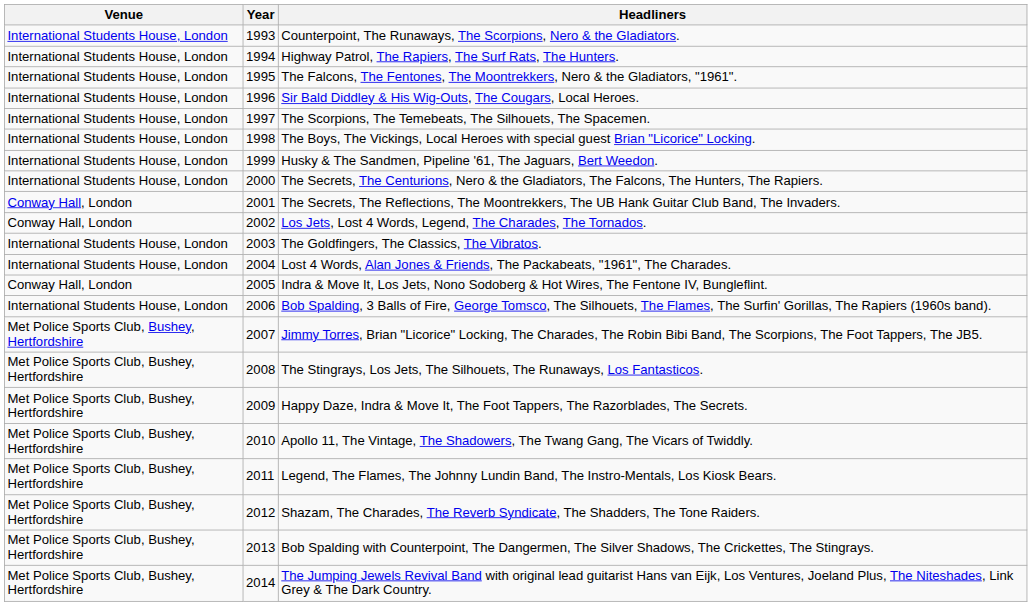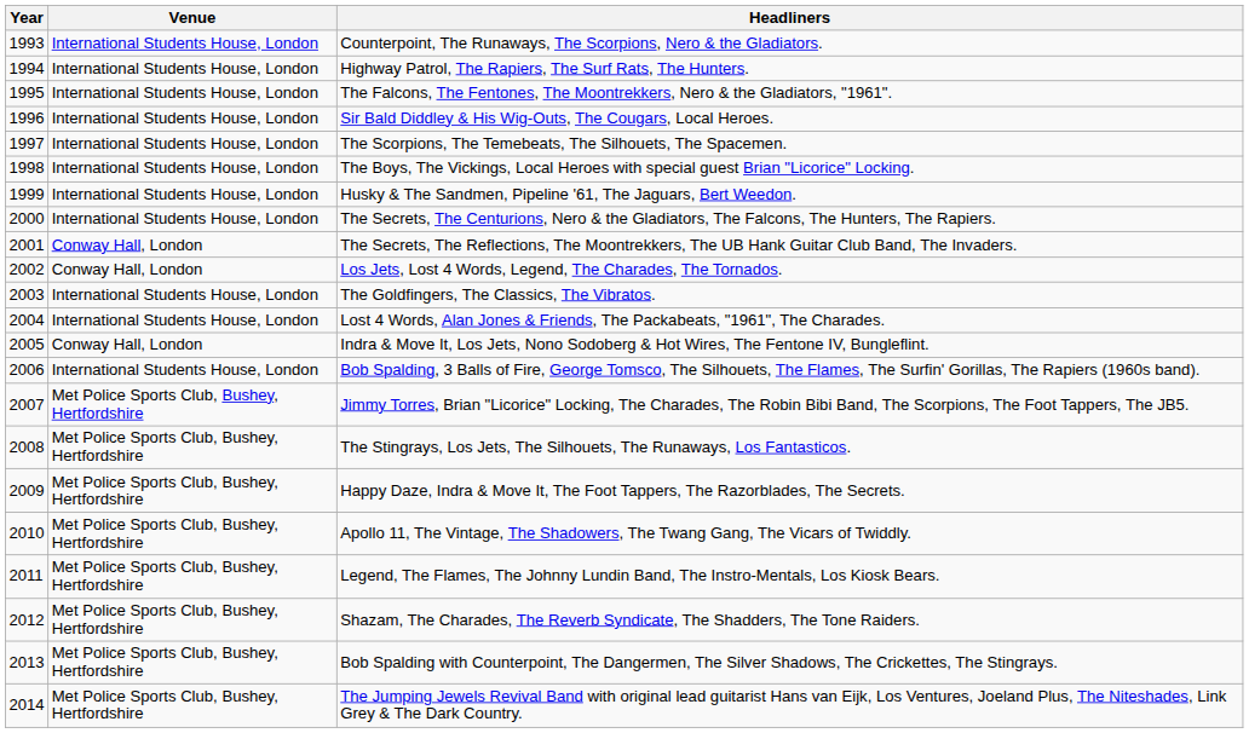 <table class="wikitable">
 <tr>
+<th>Year</th>
 <th>Venue</th>
-<th>Year</th>
 <th>Headliners</th>
 </tr>
 <tr>
+<td>1993</td>
 <td><a href='#'>International Students House, London</a></td>
-<td>1993</td>
 <td>Counterpoint, The Runaways, <a href='#'>The Scorpions</a>, <a href='#'>Nero & the Gladiators</a>.</td>
 </tr>
 <tr>
+<td>1994</td>
 <td>International Students House, London</td>
-<td>1994</td>
 <td>Highway Patrol, <a href='#'>The Rapiers</a>, <a href='#'>The Surf Rats</a>, <a href='#'>The Hunters</a>.</td>
 </tr>
 <tr>
+<td>1995</td>
 <td>International Students House, London</td>
-<td>1995</td>
 <td>The Falcons, <a href='#'>The Fentones</a>, <a href='#'>The Moontrekkers</a>, Nero & the Gladiators, "1961".</td>
 </tr>
 <tr>
+<td>1996</td>
 <td>International Students House, London</td>
-<td>1996</td>
 <td><a href='#'>Sir Bald Diddley & His Wig-Outs</a>, <a href='#'>The Cougars</a>, Local Heroes.</td>
 </tr>
 <tr>
+<td>1997</td>
 <td>International Students House, London</td>
-<td>1997</td>
 <td>The Scorpions, The Temebeats, The Silhouets, The Spacemen.</td>
 </tr>
 <tr>
+<td>1998</td>
 <td>International Students House, London</td>
-<td>1998</td>
 <td>The Boys, The Vickings, Local Heroes with special guest <a href='#'>Brian "Licorice" Locking</a>.</td>
 </tr>
 <tr>
+<td>1999</td>
 <td>International Students House, London</td>
-<td>1999</td>
 <td>Husky & The Sandmen, Pipeline '61, The Jaguars, <a href='#'>Bert Weedon</a>.</td>
 </tr>
 <tr>
+<td>2000</td>
 <td>International Students House, London</td>
-<td>2000</td>
 <td>The Secrets, <a href='#'>The Centurions</a>, Nero & the Gladiators, The Falcons, The Hunters, The Rapiers.</td>
 </tr>
 <tr>
+<td>2001</td>
 <td><a href='#'>Conway Hall</a>, London</td>
-<td>2001</td>
 <td>The Secrets, The Reflections, The Moontrekkers, The UB Hank Guitar Club Band, The Invaders.</td>
 </tr>
 <tr>
+<td>2002</td>
 <td>Conway Hall, London</td>
-<td>2002</td>
 <td><a href='#'>Los Jets</a>, Lost 4 Words, Legend, <a href='#'>The Charades</a>, <a href='#'>The Tornados</a>.</td>
 </tr>
 <tr>
+<td>2003</td>
 <td>International Students House, London</td>
-<td>2003</td>
 <td>The Goldfingers, The Classics, <a href='#'>The Vibratos</a>.</td>
 </tr>
 <tr>
+<td>2004</td>
 <td>International Students House, London</td>
-<td>2004</td>
 <td>Lost 4 Words, <a href='#'>Alan Jones & Friends</a>, The Packabeats, "1961", The Charades.</td>
 </tr>
 <tr>
+<td>2005</td>
 <td>Conway Hall, London</td>
-<td>2005</td>
 <td>Indra & Move It, Los Jets, Nono Sodoberg & Hot Wires, The Fentone IV, Bungleflint.</td>
 </tr>
 <tr>
+<td>2006</td>
 <td>International Students House, London</td>
-<td>2006</td>
 <td><a href='#'>Bob Spalding</a>, 3 Balls of Fire, <a href='#'>George Tomsco</a>, The Silhouets, <a href='#'>The Flames</a>, The Surfin' Gorillas, The Rapiers (1960s band).</td>
 </tr>
 <tr>
+<td>2007</td>
 <td>Met Police Sports Club, <a href='#'>Bushey</a>, <a href='#'>Hertfordshire</a></td>
-<td>2007</td>
 <td><a href='#'>Jimmy Torres</a>, Brian "Licorice" Locking, The Charades, The Robin Bibi Band, The Scorpions, The Foot Tappers, The JB5.</td>
 </tr>
 <tr>
+<td>2008</td>
 <td>Met Police Sports Club, Bushey, Hertfordshire</td>
-<td>2008</td>
 <td>The Stingrays, Los Jets, The Silhouets, The Runaways, <a href='#'>Los Fantasticos</a>.</td>
 </tr>
 <tr>
+<td>2009</td>
 <td>Met Police Sports Club, Bushey, Hertfordshire</td>
-<td>2009</td>
 <td>Happy Daze, Indra & Move It, The Foot Tappers, The Razorblades, The Secrets.</td>
 </tr>
 <tr>
+<td>2010</td>
 <td>Met Police Sports Club, Bushey, Hertfordshire</td>
-<td>2010</td>
 <td>Apollo 11, The Vintage, <a href='#'>The Shadowers</a>, The Twang Gang, The Vicars of Twiddly.</td>
 </tr>
 <tr>
+<td>2011</td>
 <td>Met Police Sports Club, Bushey, Hertfordshire</td>
-<td>2011</td>
 <td>Legend, The Flames, The Johnny Lundin Band, The Instro-Mentals, Los Kiosk Bears.</td>
 </tr>
 <tr>
+<td>2012</td>
 <td>Met Police Sports Club, Bushey, Hertfordshire</td>
-<td>2012</td>
 <td>Shazam, The Charades, <a href='#'>The Reverb Syndicate</a>, The Shadders, The Tone Raiders.</td>
 </tr>
 <tr>
+<td>2013</td>
 <td>Met Police Sports Club, Bushey, Hertfordshire</td>
-<td>2013</td>
 <td>Bob Spalding with Counterpoint, The Dangermen, The Silver Shadows, The Crickettes, The Stingrays.</td>
 </tr>
 <tr>
+<td>2014</td>
 <td>Met Police Sports Club, Bushey, Hertfordshire</td>
-<td>2014</td>
 <td><a href='#'>The Jumping Jewels Revival Band</a> with original lead guitarist Hans van Eijk, Los Ventures, Joeland Plus, <a href='#'>The Niteshades</a>, Link Grey & The Dark Country.</td>
 </tr>
 </table>
